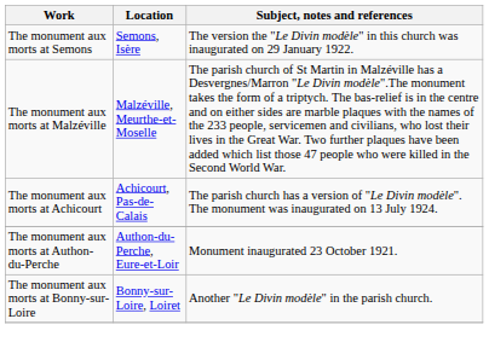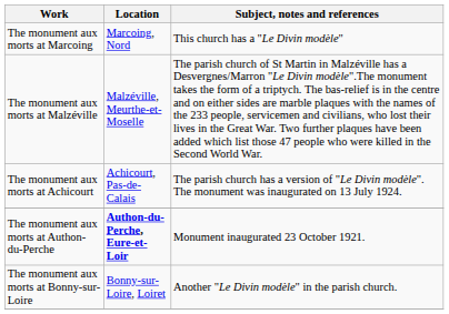 <table class="wikitable sortable">
 <tr>
 <th style="width:200px">Work</th>
 <th style="width:100px">Location</th>
 <th style="width:650px" class="unsortable">Subject, notes and references</th>
 </tr>
 <tr>
-<td>The monument aux morts at Semons</td>
-<td><a href='#'>Semons</a>, <a href='#'>Isère</a></td>
-<td>The version the "<em>Le Divin modèle</em>" in this church was inaugurated on 29 January 1922.</td>
+<td>The monument aux morts at Marcoing</td>
+<td><a href='#'>Marcoing</a>, <a href='#'>Nord</a></td>
+<td>This church has a "<em>Le Divin modèle</em>"</td>
 </tr>
 <tr>
 <td>The monument aux morts at Malzéville</td>
 <td><a href='#'>Malzéville</a>, <a href='#'>Meurthe-et-Moselle</a></td>
 <td>The parish church of St Martin in Malzéville has a Desvergnes/Marron "<em>Le Divin modèle</em>".The monument takes the form of a triptych. The bas-relief is in the centre and on either sides are marble plaques with the names of the 233 people, servicemen and civilians, who lost their lives in the Great War. Two further plaques have been added which list those 47 people who were killed in the Second World War.</td>
 </tr>
 <tr>
 <td>The monument aux morts at Achicourt</td>
 <td><a href='#'>Achicourt</a>, <a href='#'>Pas-de-Calais</a></td>
 <td>The parish church has a version of "<em>Le Divin modèle</em>".  The monument was inaugurated on 13 July 1924.</td>
 </tr>
 <tr>
 </tr>
 <tr>
 <td>The monument aux morts at Authon-du-Perche</td>
-<td><a href='#'>Authon-du-Perche</a>, <a href='#'>Eure-et-Loir</a></td>
+<td><strong><a href='#'>Authon-du-Perche</a>, <a href='#'>Eure-et-Loir</a></strong></td>
 <td>Monument inaugurated 23 October 1921.</td>
 </tr>
 <tr>
 <td>The monument aux morts at Bonny-sur-Loire</td>
 <td><a href='#'>Bonny-sur-Loire</a>, <a href='#'>Loiret</a></td>
 <td>Another "<em>Le Divin modèle</em>" in the parish church.</td>
 </tr>
 <tr>
 </tr>
 </table>
